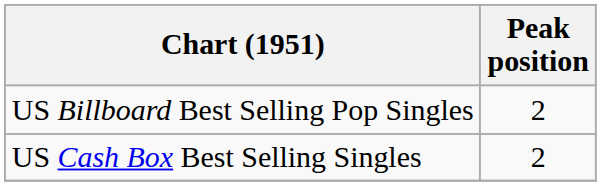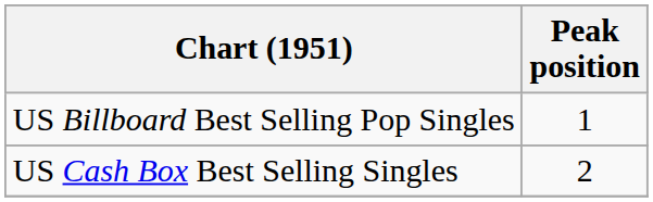 <table class="wikitable sortable">
 <tr>
 <th align="left">Chart (1951)</th>
 <th style="text-align:center;">Peak<br>position</th>
 </tr>
 <tr>
 <td align="left">US <em>Billboard</em> Best Selling Pop Singles</td>
-<td style="text-align:center;">2</td>
+<td style="text-align:center;">1</td>
 </tr>
 <tr>
 <td>US <a href='#'><em>Cash Box</em></a> Best Selling Singles</td>
 <td align="center">2</td>
 </tr>
 <tr>
 </tr>
 </table>
